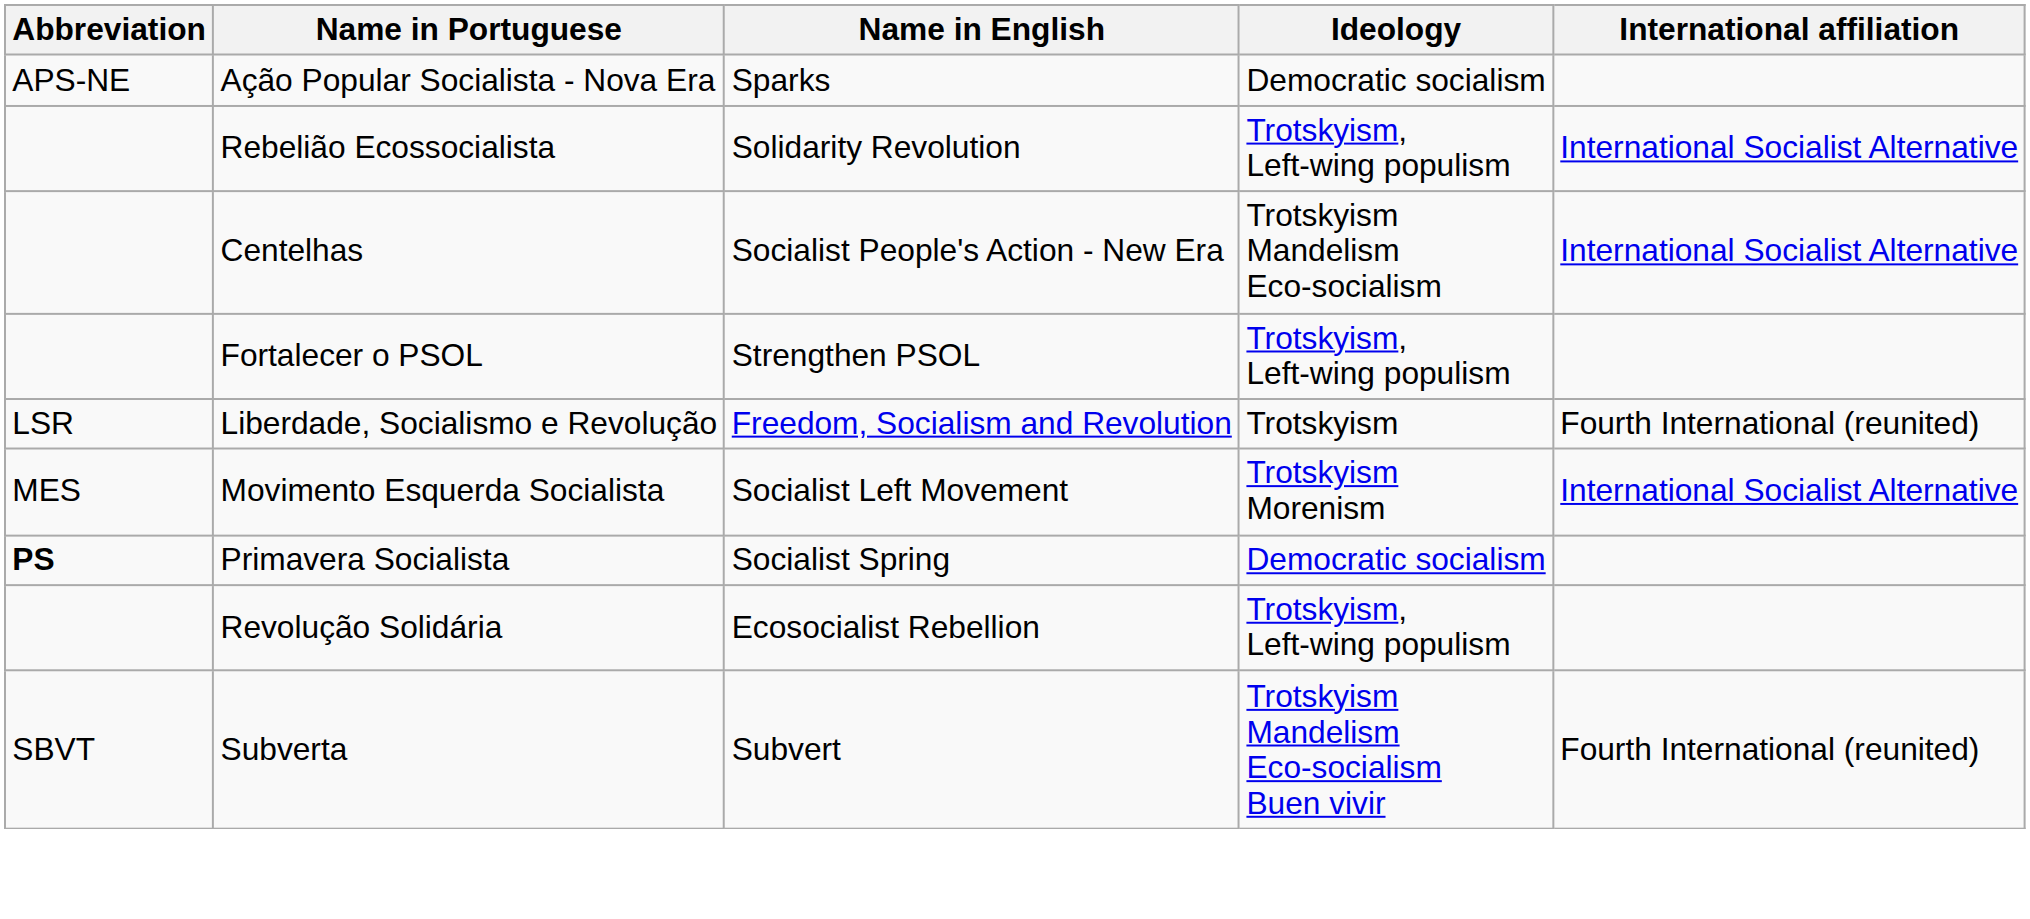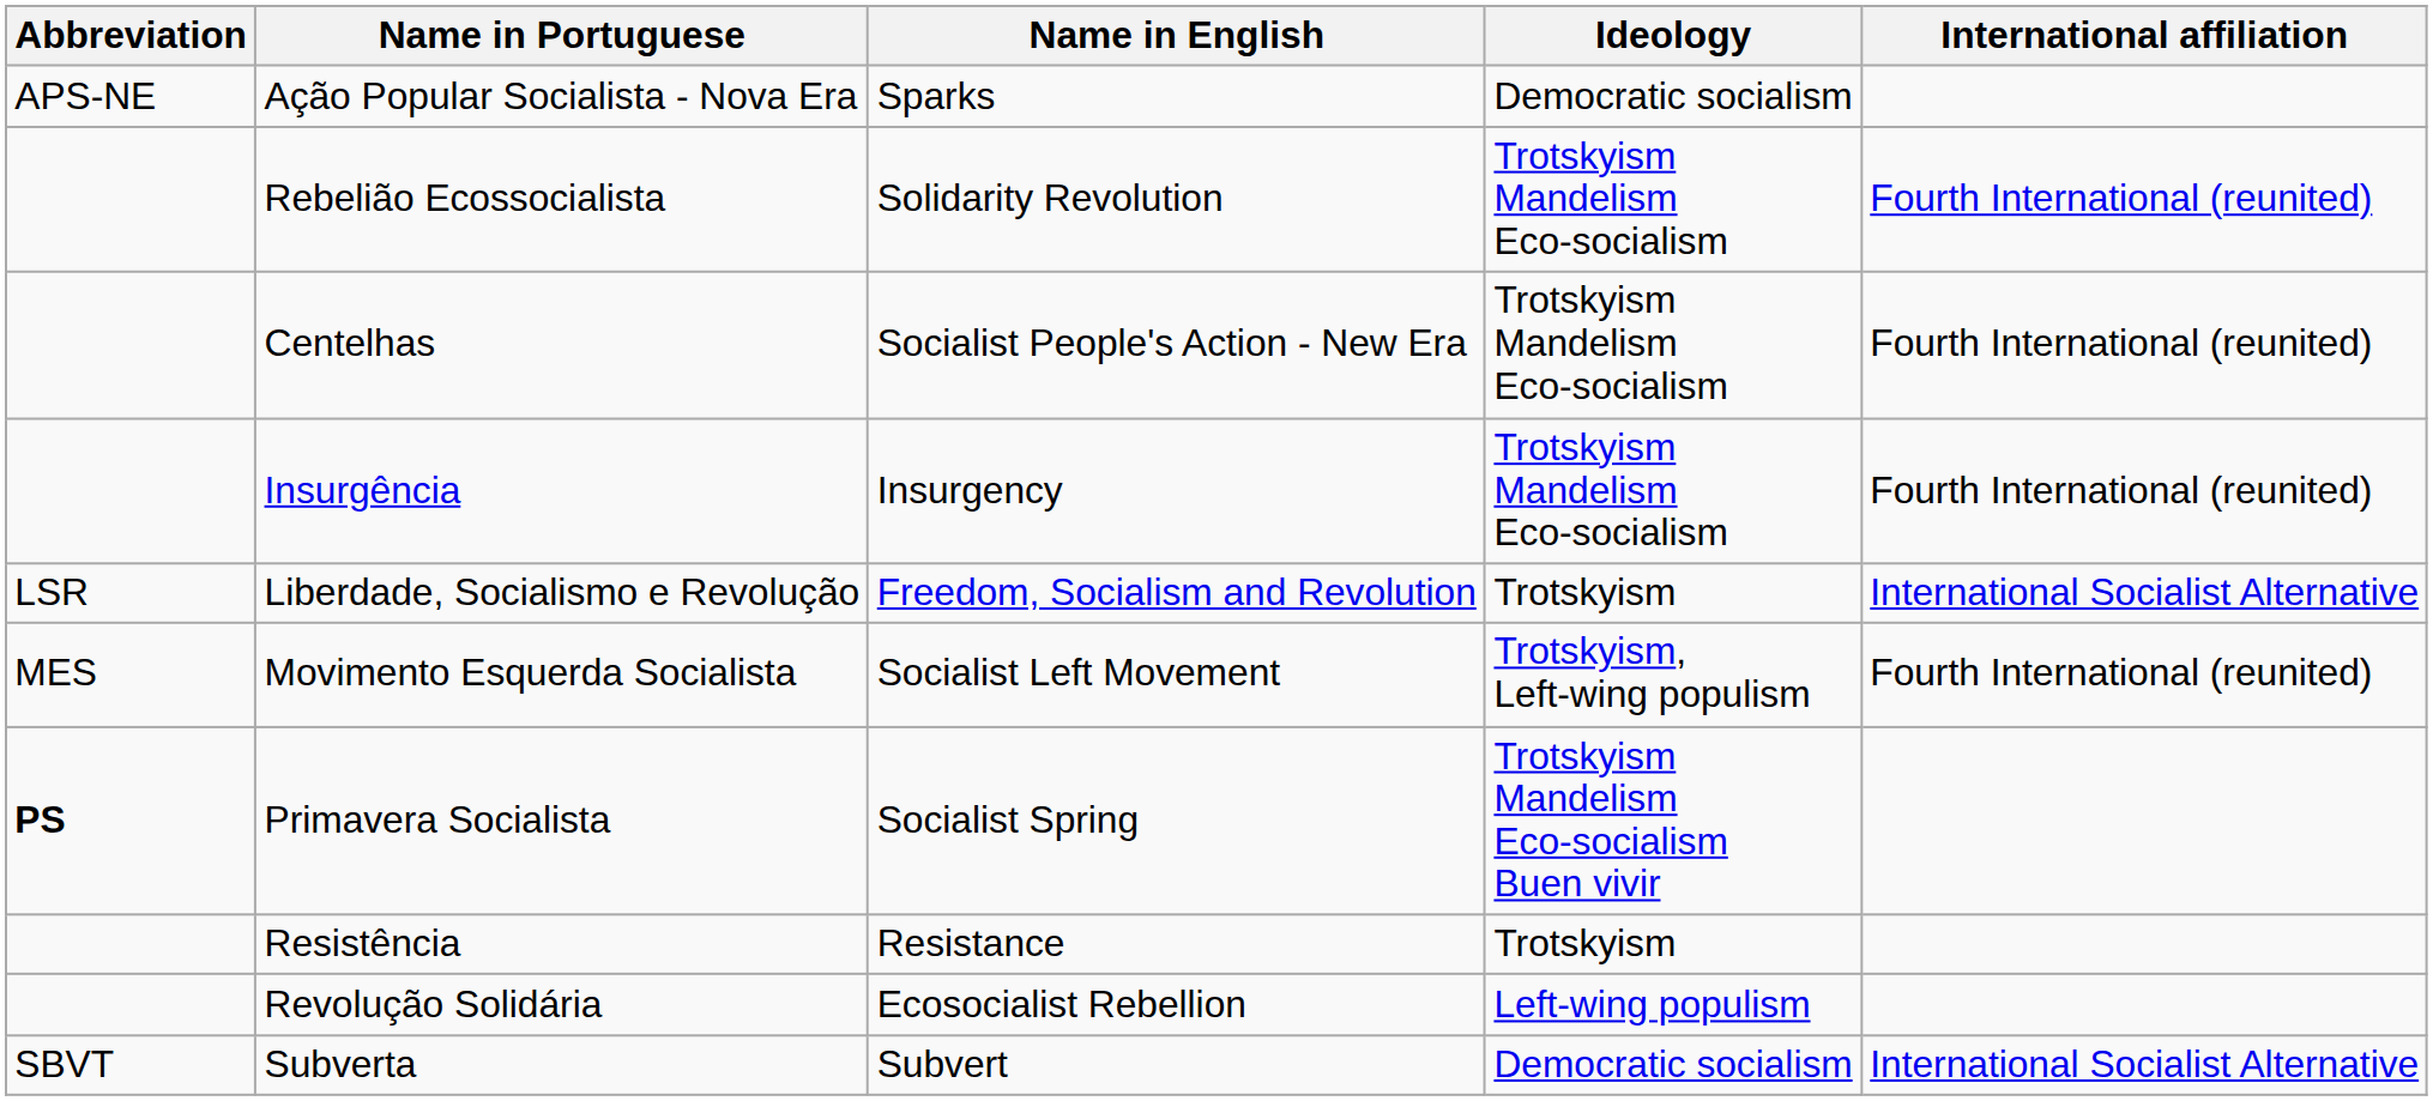 <table class="wikitable sortable">
 <tr>
 <th>Abbreviation</th>
 <th>Name in Portuguese</th>
 <th>Name in English</th>
 <th>Ideology</th>
 <th>International affiliation</th>
 </tr>
 <tr>
 <td>APS-NE</td>
 <td>Ação Popular Socialista - Nova Era</td>
 <td>Sparks</td>
 <td>Democratic socialism</td>
 <td></td>
 </tr>
 <tr>
 <td></td>
 <td>Rebelião Ecossocialista</td>
 <td>Solidarity Revolution</td>
-<td><a href='#'>Trotskyism</a>,<br>Left-wing populism</td>
-<td><a href='#'>International Socialist Alternative</a></td>
+<td><a href='#'>Trotskyism</a><br><a href='#'>Mandelism</a><br>Eco-socialism</td>
+<td><a href='#'>Fourth International (reunited)</a></td>
 </tr>
 <tr>
 <td></td>
 <td>Centelhas</td>
 <td>Socialist People's Action - New Era</td>
 <td>Trotskyism<br>Mandelism<br>Eco-socialism</td>
-<td><a href='#'>International Socialist Alternative</a></td>
+<td>Fourth International (reunited)</td>
 </tr>
 <tr>
 <td></td>
-<td>Fortalecer o PSOL</td>
-<td>Strengthen PSOL</td>
-<td><a href='#'>Trotskyism</a>,<br>Left-wing populism</td>
-<td></td>
+<td><a href='#'>Insurgência</a></td>
+<td>Insurgency</td>
+<td><a href='#'>Trotskyism</a><br><a href='#'>Mandelism</a><br>Eco-socialism</td>
+<td>Fourth International (reunited)</td>
 </tr>
 <tr>
 <td>LSR</td>
 <td>Liberdade, Socialismo e Revolução</td>
 <td><a href='#'>Freedom, Socialism and Revolution</a></td>
 <td>Trotskyism</td>
-<td>Fourth International (reunited)</td>
+<td><a href='#'>International Socialist Alternative</a></td>
 </tr>
 <tr>
 <td>MES</td>
 <td>Movimento Esquerda Socialista</td>
 <td>Socialist Left Movement</td>
-<td><a href='#'>Trotskyism</a><br>Morenism</td>
-<td><a href='#'>International Socialist Alternative</a></td>
+<td><a href='#'>Trotskyism</a>,<br>Left-wing populism</td>
+<td>Fourth International (reunited)</td>
 </tr>
 <tr>
 <td><strong>PS</strong></td>
 <td>Primavera Socialista</td>
 <td>Socialist Spring</td>
-<td><a href='#'>Democratic socialism</a></td>
+<td><a href='#'>Trotskyism</a><br><a href='#'>Mandelism</a><br><a href='#'>Eco-socialism</a><br><a href='#'>Buen vivir</a></td>
+<td></td>
+</tr>
+<tr>
+<td></td>
+<td>Resistência</td>
+<td>Resistance</td>
+<td>Trotskyism</td>
 <td></td>
 </tr>
 <tr>
 <td></td>
 <td>Revolução Solidária</td>
 <td>Ecosocialist Rebellion</td>
-<td><a href='#'>Trotskyism</a>,<br>Left-wing populism</td>
+<td><a href='#'>Left-wing populism</a></td>
 <td></td>
 </tr>
 <tr>
 <td>SBVT</td>
 <td>Subverta</td>
 <td>Subvert</td>
-<td><a href='#'>Trotskyism</a><br><a href='#'>Mandelism</a><br><a href='#'>Eco-socialism</a><br><a href='#'>Buen vivir</a></td>
-<td>Fourth International (reunited)</td>
+<td><a href='#'>Democratic socialism</a></td>
+<td><a href='#'>International Socialist Alternative</a></td>
 </tr>
 </table>
